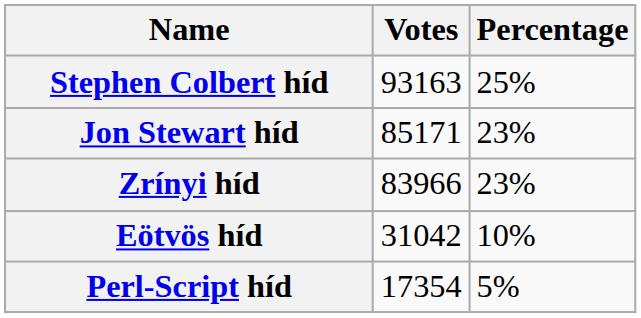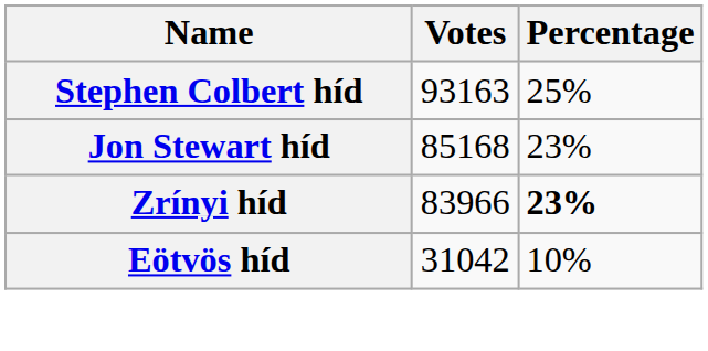 <table class="wikitable">
 <tr>
 <th>Name</th>
 <th>Votes</th>
 <th>Percentage</th>
 </tr>
 <tr>
 <th width=175><a href='#'>Stephen Colbert</a> híd</th>
 <td>93163</td>
 <td>25%</td>
 </tr>
 <tr>
 <th><a href='#'>Jon Stewart</a> híd</th>
-<td>85171</td>
+<td>85168</td>
 <td>23%</td>
 </tr>
 <tr>
 <th><a href='#'>Zrínyi</a> híd</th>
 <td>83966</td>
-<td>23%</td>
+<td><strong>23%</strong></td>
 </tr>
 <tr>
 <th><a href='#'>Eötvös</a> híd</th>
 <td>31042</td>
 <td>10%</td>
 </tr>
-<tr>
-<th><a href='#'>Perl-Script</a> híd</th>
-<td>17354</td>
-<td>5%</td>
-</tr>
 </table>
